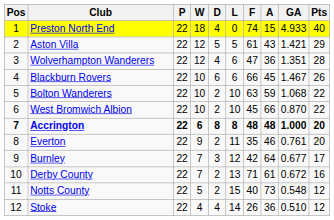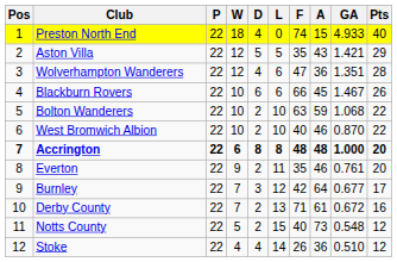 <table class="wikitable" style="text-align:center">
 <tr>
 <th width="20">Pos</th>
 <th width="220">Club</th>
 <th width="20">P</th>
 <th width="20">W</th>
 <th width="20">D</th>
 <th width="20">L</th>
 <th width="20">F</th>
 <th width="20">A</th>
 <th>GA</th>
 <th width="20">Pts</th>
 </tr>
 <tr bgcolor="#FFFF00">
 <td>1</td>
 <td align="left"><a href='#'>Preston North End</a></td>
 <td>22</td>
 <td>18</td>
 <td>4</td>
 <td>0</td>
 <td>74</td>
 <td>15</td>
 <td>4.933</td>
 <td>40</td>
 </tr>
 <tr>
 <td>2</td>
 <td align="left"><a href='#'>Aston Villa</a></td>
 <td>22</td>
 <td>12</td>
 <td>5</td>
 <td>5</td>
-<td>61</td>
+<td>35</td>
 <td>43</td>
 <td>1.421</td>
 <td>29</td>
 </tr>
 <tr>
 <td>3</td>
 <td align="left"><a href='#'>Wolverhampton Wanderers</a></td>
 <td>22</td>
 <td>12</td>
 <td>4</td>
 <td>6</td>
 <td>47</td>
 <td>36</td>
 <td>1.351</td>
 <td>28</td>
 </tr>
 <tr>
 <td>4</td>
 <td align="left"><a href='#'>Blackburn Rovers</a></td>
 <td>22</td>
 <td>10</td>
 <td>6</td>
 <td>6</td>
 <td>66</td>
 <td>45</td>
 <td>1.467</td>
 <td>26</td>
 </tr>
 <tr>
 <td>5</td>
 <td align="left"><a href='#'>Bolton Wanderers</a></td>
 <td>22</td>
 <td>10</td>
 <td>2</td>
 <td>10</td>
 <td>63</td>
 <td>59</td>
 <td>1.068</td>
 <td>22</td>
 </tr>
 <tr>
 <td>6</td>
 <td align="left"><a href='#'>West Bromwich Albion</a></td>
 <td>22</td>
 <td>10</td>
 <td>2</td>
 <td>10</td>
-<td>45</td>
-<td>66</td>
+<td>40</td>
+<td>46</td>
 <td>0.870</td>
 <td>22</td>
 </tr>
 <tr>
 <td><strong>7</strong></td>
 <td align="left"><strong><a href='#'>Accrington</a></strong></td>
 <td><strong>22</strong></td>
 <td><strong>6</strong></td>
 <td><strong>8</strong></td>
 <td><strong>8</strong></td>
 <td><strong>48</strong></td>
 <td><strong>48</strong></td>
 <td><strong>1.000</strong></td>
 <td><strong>20</strong></td>
 </tr>
 <tr>
 <td>8</td>
 <td align="left"><a href='#'>Everton</a></td>
 <td>22</td>
 <td>9</td>
 <td>2</td>
 <td>11</td>
 <td>35</td>
 <td>46</td>
 <td>0.761</td>
 <td>20</td>
 </tr>
 <tr>
 <td>9</td>
 <td align="left"><a href='#'>Burnley</a></td>
 <td>22</td>
 <td>7</td>
 <td>3</td>
 <td>12</td>
 <td>42</td>
 <td>64</td>
 <td>0.677</td>
 <td>17</td>
 </tr>
 <tr>
 <td>10</td>
 <td align="left"><a href='#'>Derby County</a></td>
 <td>22</td>
 <td>7</td>
 <td>2</td>
 <td>13</td>
 <td>71</td>
 <td>61</td>
 <td>0.672</td>
 <td>16</td>
 </tr>
 <tr>
 <td>11</td>
 <td align="left"><a href='#'>Notts County</a></td>
 <td>22</td>
 <td>5</td>
 <td>2</td>
 <td>15</td>
 <td>40</td>
 <td>73</td>
 <td>0.548</td>
 <td>12</td>
 </tr>
 <tr>
 <td>12</td>
 <td align="left"><a href='#'>Stoke</a></td>
 <td>22</td>
 <td>4</td>
 <td>4</td>
 <td>14</td>
 <td>26</td>
 <td>36</td>
 <td>0.510</td>
 <td>12</td>
 </tr>
 </table>
